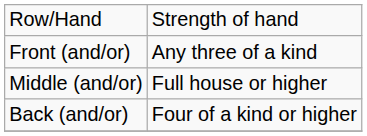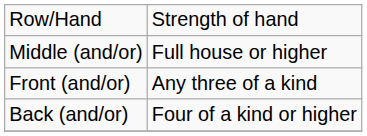 <table class="wikitable">
 <tr>
 <td>Row/Hand</td>
 <td>Strength of hand</td>
 </tr>
 <tr>
+<td>Middle (and/or)</td>
+<td>Full house or higher</td>
+</tr>
+<tr>
 <td>Front (and/or)</td>
 <td>Any three of a kind</td>
-</tr>
-<tr>
-<td>Middle (and/or)</td>
-<td>Full house or higher</td>
 </tr>
 <tr>
 <td>Back (and/or)</td>
 <td>Four of a kind or higher</td>
 </tr>
 <tr>
 </tr>
 </table>
